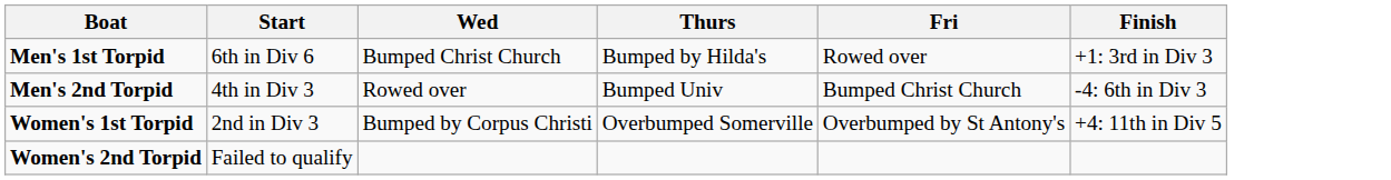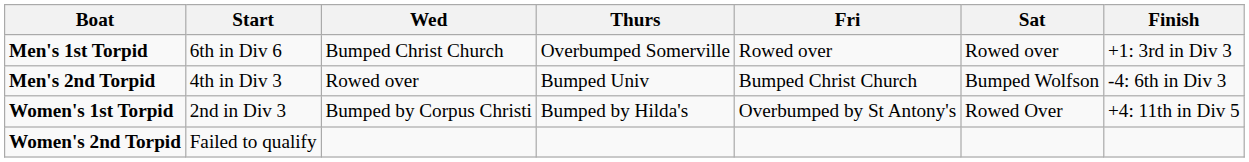 <table class="wikitable">
 <tr>
 <th>Boat</th>
 <th>Start</th>
 <th>Wed</th>
 <th>Thurs</th>
 <th>Fri</th>
+<th>Sat</th>
 <th>Finish</th>
 </tr>
 <tr>
 <td><strong>Men's 1st Torpid</strong></td>
 <td>6th in Div 6</td>
 <td>Bumped Christ Church</td>
-<td>Bumped by Hilda's</td>
+<td>Overbumped Somerville</td>
+<td>Rowed over</td>
 <td>Rowed over</td>
 <td>+1: 3rd in Div 3</td>
 </tr>
 <tr>
 <td><strong>Men's 2nd Torpid</strong></td>
 <td>4th in Div 3</td>
 <td>Rowed over</td>
 <td>Bumped Univ</td>
 <td>Bumped Christ Church</td>
+<td>Bumped Wolfson</td>
 <td>-4: 6th in Div 3</td>
 </tr>
 <tr>
 <td><strong>Women's 1st Torpid</strong></td>
 <td>2nd in Div 3</td>
 <td>Bumped by Corpus Christi</td>
-<td>Overbumped Somerville</td>
+<td>Bumped by Hilda's</td>
 <td>Overbumped by St Antony's</td>
+<td>Rowed Over</td>
 <td>+4: 11th in Div 5</td>
 </tr>
 <tr>
 <td><strong>Women's 2nd Torpid</strong></td>
 <td>Failed to qualify</td>
 <td></td>
 <td></td>
 <td></td>
 <td></td>
+<td></td>
 </tr>
 </table>
